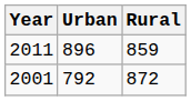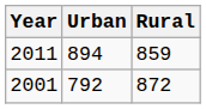 <table class="wikitable sortable">
 <tr>
 <th>Year</th>
 <th>Urban</th>
 <th>Rural</th>
 </tr>
 <tr>
 <td>2011</td>
-<td>896</td>
+<td>894</td>
 <td>859</td>
 </tr>
 <tr>
 <td>2001</td>
 <td>792</td>
 <td>872</td>
 </tr>
 </table>
